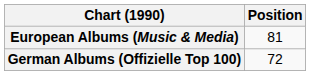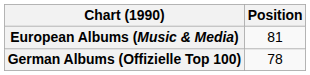 <table class="wikitable plainrowheaders sortable">
 <tr>
 <th scope="col">Chart (1990)</th>
 <th scope="col">Position</th>
 </tr>
 <tr>
 <th scope="row">European Albums (<em>Music & Media</em>)</th>
 <td align="center">81</td>
 </tr>
 <tr>
 <th scope="row">German Albums (Offizielle Top 100)</th>
-<td align="center">72</td>
+<td align="center">78</td>
 </tr>
 </table>
